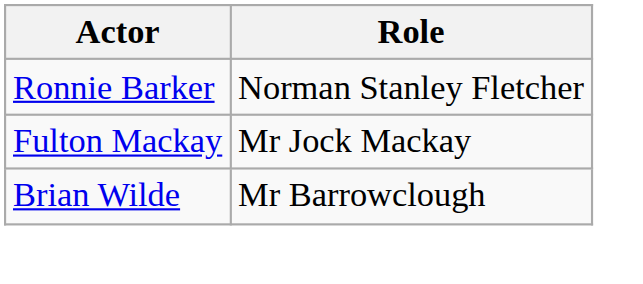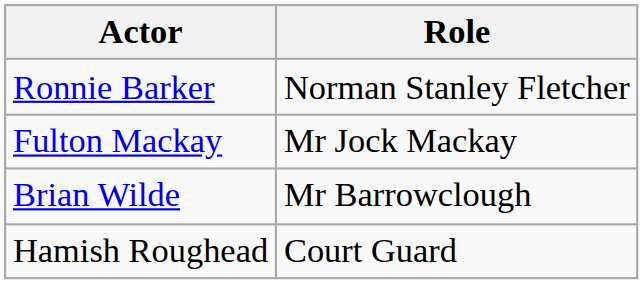 <table class="wikitable">
 <tr>
 <th>Actor</th>
 <th>Role</th>
 </tr>
 <tr>
 <td><a href='#'>Ronnie Barker</a></td>
 <td>Norman Stanley Fletcher</td>
 </tr>
 <tr>
 <td><a href='#'>Fulton Mackay</a></td>
 <td>Mr Jock Mackay</td>
 </tr>
 <tr>
 <td><a href='#'>Brian Wilde</a></td>
 <td>Mr Barrowclough</td>
 </tr>
+<tr>
+<td>Hamish Roughead</td>
+<td>Court Guard</td>
+</tr>
 </table>
